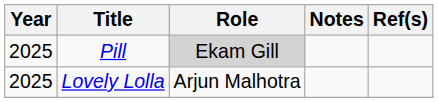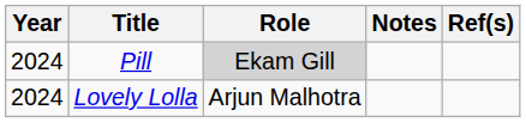 <table class="wikitable" style="text-align:center;">
 <tr>
 <th>Year</th>
 <th>Title</th>
 <th>Role</th>
 <th>Notes</th>
 <th>Ref(s)</th>
 </tr>
 <tr>
-<td>2025</td>
+<td>2024</td>
 <td><em><a href='#'>Pill</a></em></td>
 <td style="background: lightgrey;">Ekam Gill</td>
 <td></td>
 <td></td>
 </tr>
 <tr>
-<td>2025</td>
+<td>2024</td>
 <td><em><a href='#'>Lovely Lolla</a></em></td>
 <td>Arjun Malhotra</td>
 <td></td>
 <td></td>
 </tr>
 </table>
